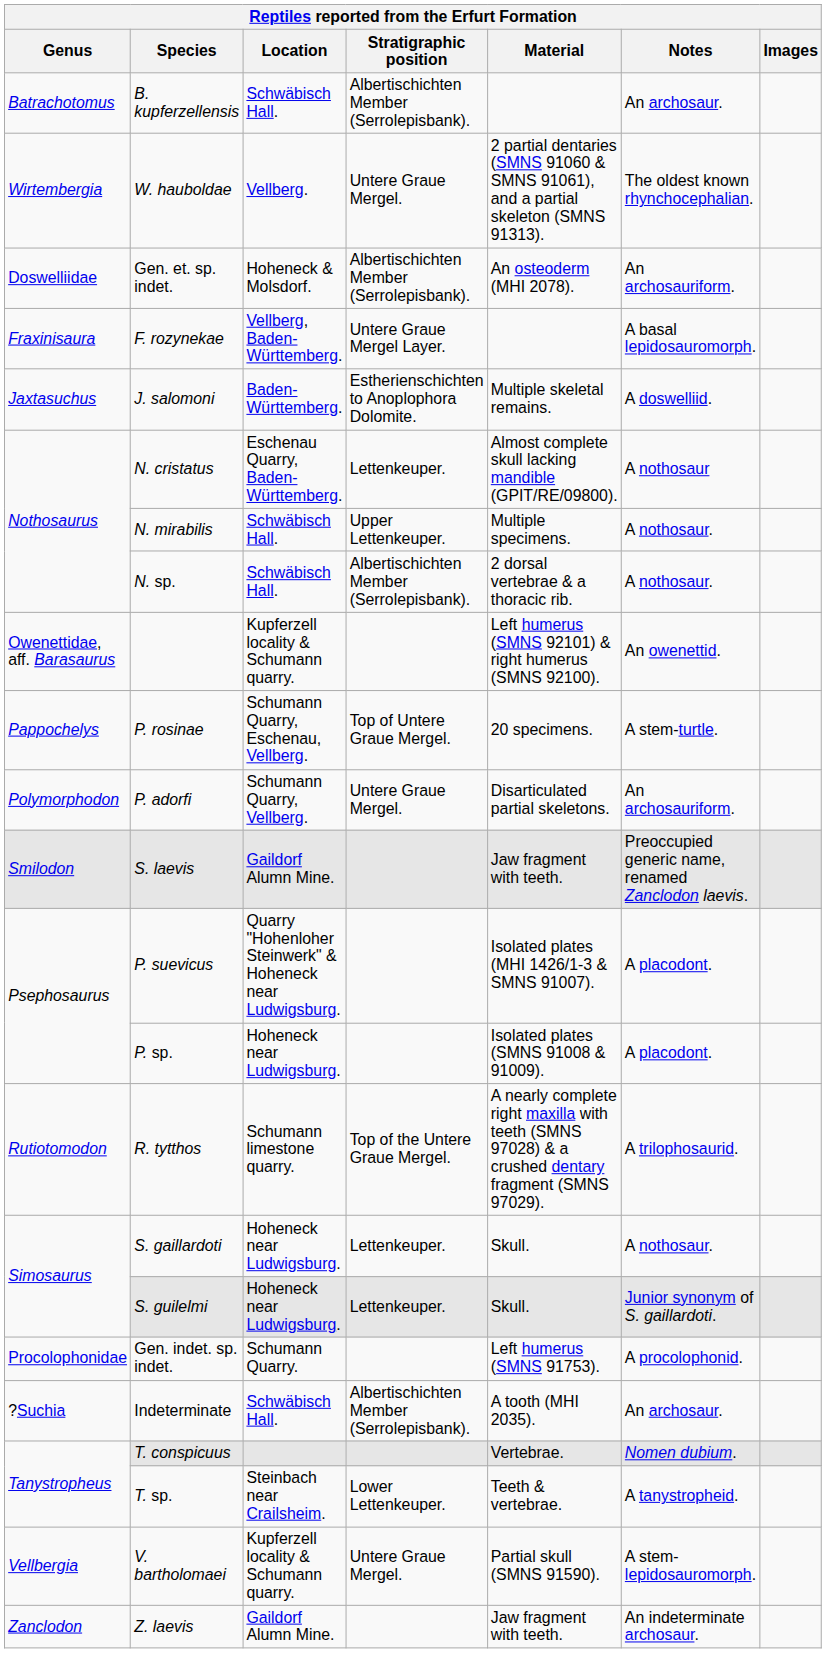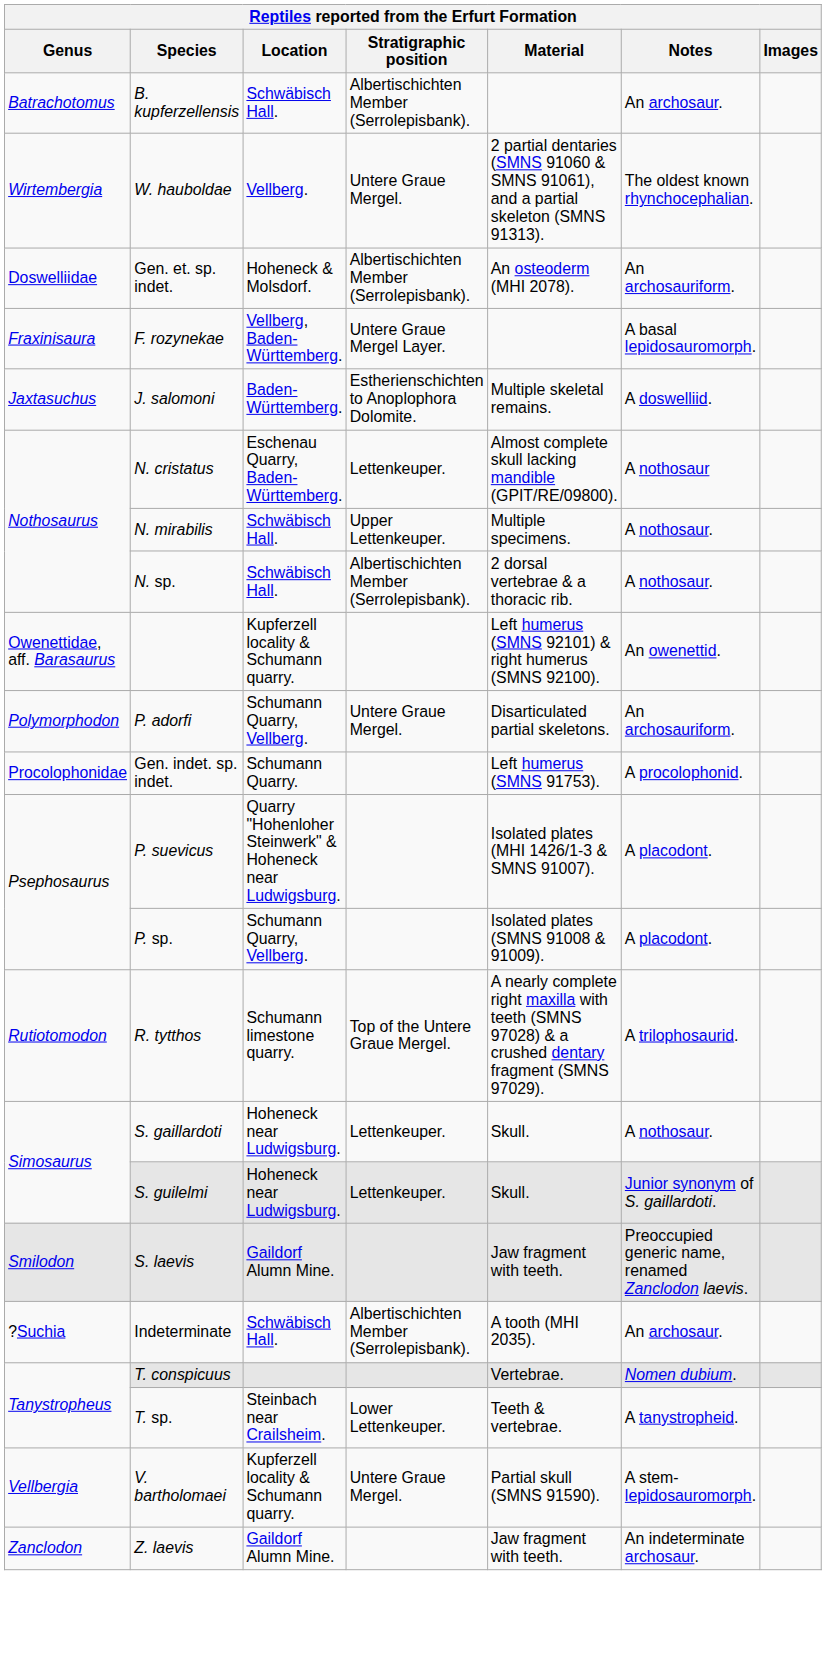 <table class="wikitable" align="center">
 <tr>
 <th colspan="7" align="center"><strong><a href='#'>Reptiles</a> reported from the Erfurt Formation</strong></th>
 </tr>
 <tr>
 <th>Genus</th>
 <th>Species</th>
 <th>Location</th>
 <th><strong>Stratigraphic position</strong></th>
 <th><strong>Material</strong></th>
 <th>Notes</th>
 <th>Images</th>
 </tr>
 <tr>
 <td><em><a href='#'>Batrachotomus</a></em></td>
 <td><em>B. kupferzellensis</em></td>
 <td><a href='#'>Schwäbisch Hall</a>.</td>
 <td>Albertischichten Member (Serrolepisbank).</td>
 <td></td>
 <td>An <a href='#'>archosaur</a>.</td>
 <td></td>
 </tr>
 <tr>
 <td><em><a href='#'>Wirtembergia</a></em></td>
 <td><em>W. hauboldae</em></td>
 <td><a href='#'>Vellberg</a>.</td>
 <td>Untere Graue Mergel.</td>
 <td>2 partial dentaries (<a href='#'>SMNS</a> 91060 & SMNS 91061), and a partial skeleton (SMNS 91313).</td>
 <td>The oldest known <a href='#'>rhynchocephalian</a>.</td>
 <td></td>
 </tr>
 <tr>
 <td><a href='#'>Doswelliidae</a></td>
 <td>Gen. et. sp. indet.</td>
 <td>Hoheneck & Molsdorf.</td>
 <td>Albertischichten Member (Serrolepisbank).</td>
 <td>An <a href='#'>osteoderm</a> (MHI 2078).</td>
 <td>An <a href='#'>archosauriform</a>.</td>
 <td></td>
 </tr>
 <tr>
 <td><em><a href='#'>Fraxinisaura</a></em></td>
 <td><em>F. rozynekae</em></td>
 <td><a href='#'>Vellberg</a>, <a href='#'>Baden-Württemberg</a>.</td>
 <td>Untere Graue Mergel Layer.</td>
 <td></td>
 <td>A basal <a href='#'>lepidosauromorph</a>.</td>
 <td></td>
 </tr>
 <tr>
 <td><em><a href='#'>Jaxtasuchus</a></em></td>
 <td><em>J. salomoni</em></td>
 <td><a href='#'>Baden-Württemberg</a>.</td>
 <td>Estherienschichten to Anoplophora Dolomite.</td>
 <td>Multiple skeletal remains.</td>
 <td>A <a href='#'>doswelliid</a>.</td>
 <td></td>
 </tr>
 <tr>
 <td rowspan="3"><em><a href='#'>Nothosaurus</a></em></td>
 <td><em>N. cristatus</em></td>
 <td>Eschenau Quarry, <a href='#'>Baden-Württemberg</a>.</td>
 <td>Lettenkeuper.</td>
 <td>Almost complete skull lacking <a href='#'>mandible</a> (GPIT/RE/09800).</td>
 <td>A <a href='#'>nothosaur</a></td>
 <td></td>
 </tr>
 <tr>
 <td><em>N. mirabilis</em></td>
 <td><a href='#'>Schwäbisch Hall</a>.</td>
 <td>Upper Lettenkeuper.</td>
 <td>Multiple specimens.</td>
 <td>A <a href='#'>nothosaur</a>.</td>
 <td></td>
 </tr>
 <tr>
 <td><em>N.</em> sp.</td>
 <td><a href='#'>Schwäbisch Hall</a>.</td>
 <td>Albertischichten Member (Serrolepisbank).</td>
 <td>2 dorsal vertebrae & a thoracic rib.</td>
 <td>A <a href='#'>nothosaur</a>.</td>
 <td></td>
 </tr>
 <tr>
 <td><a href='#'>Owenettidae</a>, aff. <em><a href='#'>Barasaurus</a></em></td>
 <td></td>
 <td>Kupferzell locality & Schumann quarry.</td>
 <td></td>
 <td>Left <a href='#'>humerus</a> (<a href='#'>SMNS</a> 92101) & right humerus (SMNS 92100).</td>
 <td>An <a href='#'>owenettid</a>.</td>
 <td></td>
 </tr>
 <tr>
-<td><em><a href='#'>Pappochelys</a></em></td>
-<td><em>P. rosinae</em></td>
-<td>Schumann Quarry, Eschenau, <a href='#'>Vellberg</a>.</td>
-<td>Top of Untere Graue Mergel.</td>
-<td>20 specimens.</td>
-<td>A stem-<a href='#'>turtle</a>.</td>
-<td></td>
-</tr>
-<tr>
 <td><em><a href='#'>Polymorphodon</a></em></td>
 <td><em>P. adorfi</em></td>
 <td>Schumann Quarry, <a href='#'>Vellberg</a>.</td>
 <td>Untere Graue Mergel.</td>
 <td>Disarticulated partial skeletons.</td>
 <td>An <a href='#'>archosauriform</a>.</td>
 <td></td>
 </tr>
 <tr>
-<td style="background:#E6E6E6;"><em><a href='#'>Smilodon</a></em></td>
-<td style="background:#E6E6E6;"><em>S. laevis</em></td>
-<td style="background:#E6E6E6;"><a href='#'>Gaildorf</a> Alumn Mine.</td>
-<td style="background:#E6E6E6;"></td>
-<td style="background:#E6E6E6;">Jaw fragment with teeth.</td>
-<td style="background:#E6E6E6;">Preoccupied generic name, renamed <em><a href='#'>Zanclodon</a> laevis</em>.</td>
-<td style="background:#E6E6E6;"></td>
+<td><a href='#'>Procolophonidae</a></td>
+<td>Gen. indet. sp. indet.</td>
+<td>Schumann Quarry.</td>
+<td></td>
+<td>Left <a href='#'>humerus</a> (<a href='#'>SMNS</a> 91753).</td>
+<td>A <a href='#'>procolophonid</a>.</td>
+<td></td>
 </tr>
 <tr>
 <td rowspan=2><em>Psephosaurus</em></td>
 <td><em>P. suevicus</em></td>
 <td>Quarry "Hohenloher Steinwerk" & Hoheneck near <a href='#'>Ludwigsburg</a>.</td>
 <td></td>
 <td>Isolated plates (MHI 1426/1-3 & SMNS 91007).</td>
 <td>A <a href='#'>placodont</a>.</td>
 <td></td>
 </tr>
 <tr>
 <td><em>P.</em> sp.</td>
-<td>Hoheneck near <a href='#'>Ludwigsburg</a>.</td>
+<td>Schumann Quarry, <a href='#'>Vellberg</a>.</td>
 <td></td>
 <td>Isolated plates (SMNS 91008 & 91009).</td>
 <td>A <a href='#'>placodont</a>.</td>
 <td></td>
 </tr>
 <tr>
 <td><em><a href='#'>Rutiotomodon</a></em></td>
 <td><em>R. tytthos</em></td>
 <td>Schumann limestone quarry.</td>
 <td>Top of the Untere Graue Mergel.</td>
 <td>A nearly complete right <a href='#'>maxilla</a> with teeth (SMNS 97028) & a crushed <a href='#'>dentary</a> fragment (SMNS 97029).</td>
 <td>A <a href='#'>trilophosaurid</a>.</td>
 <td></td>
 </tr>
 <tr>
 <td rowspan=2><em><a href='#'>Simosaurus</a></em></td>
 <td><em>S. gaillardoti</em></td>
 <td>Hoheneck near <a href='#'>Ludwigsburg</a>.</td>
 <td>Lettenkeuper.</td>
 <td>Skull.</td>
 <td>A <a href='#'>nothosaur</a>.</td>
 <td></td>
 </tr>
 <tr>
 <td style="background:#E6E6E6;"><em>S. guilelmi</em></td>
 <td style="background:#E6E6E6;">Hoheneck near <a href='#'>Ludwigsburg</a>.</td>
 <td style="background:#E6E6E6;">Lettenkeuper.</td>
 <td style="background:#E6E6E6;">Skull.</td>
 <td style="background:#E6E6E6;"><a href='#'>Junior synonym</a> of <em>S. gaillardoti</em>.</td>
 <td style="background:#E6E6E6;"></td>
 </tr>
 <tr>
-<td><a href='#'>Procolophonidae</a></td>
-<td>Gen. indet. sp. indet.</td>
-<td>Schumann Quarry.</td>
-<td></td>
-<td>Left <a href='#'>humerus</a> (<a href='#'>SMNS</a> 91753).</td>
-<td>A <a href='#'>procolophonid</a>.</td>
-<td></td>
+<td style="background:#E6E6E6;"><em><a href='#'>Smilodon</a></em></td>
+<td style="background:#E6E6E6;"><em>S. laevis</em></td>
+<td style="background:#E6E6E6;"><a href='#'>Gaildorf</a> Alumn Mine.</td>
+<td style="background:#E6E6E6;"></td>
+<td style="background:#E6E6E6;">Jaw fragment with teeth.</td>
+<td style="background:#E6E6E6;">Preoccupied generic name, renamed <em><a href='#'>Zanclodon</a> laevis</em>.</td>
+<td style="background:#E6E6E6;"></td>
 </tr>
 <tr>
 <td>?<a href='#'>Suchia</a></td>
 <td>Indeterminate</td>
 <td><a href='#'>Schwäbisch Hall</a>.</td>
 <td>Albertischichten Member (Serrolepisbank).</td>
 <td>A tooth (MHI 2035).</td>
 <td>An <a href='#'>archosaur</a>.</td>
 <td></td>
 </tr>
 <tr>
 <td rowspan=2><em><a href='#'>Tanystropheus</a></em></td>
 <td style="background:#E6E6E6;"><em>T. conspicuus</em></td>
 <td style="background:#E6E6E6;"></td>
 <td style="background:#E6E6E6;"></td>
 <td style="background:#E6E6E6;">Vertebrae.</td>
 <td style="background:#E6E6E6;"><em><a href='#'>Nomen dubium</a></em>.</td>
 <td style="background:#E6E6E6;"></td>
 </tr>
 <tr>
 <td><em>T.</em> sp.</td>
 <td>Steinbach near <a href='#'>Crailsheim</a>.</td>
 <td>Lower Lettenkeuper.</td>
 <td>Teeth & vertebrae.</td>
 <td>A <a href='#'>tanystropheid</a>.</td>
 <td></td>
 </tr>
 <tr>
 <td><em><a href='#'>Vellbergia</a></em></td>
 <td><em>V. bartholomaei</em></td>
 <td>Kupferzell locality & Schumann quarry.</td>
 <td>Untere Graue Mergel.</td>
 <td>Partial skull (SMNS 91590).</td>
 <td>A stem-<a href='#'>lepidosauromorph</a>.</td>
 <td></td>
 </tr>
 <tr>
 <td><em><a href='#'>Zanclodon</a></em></td>
 <td><em>Z. laevis</em></td>
 <td><a href='#'>Gaildorf</a> Alumn Mine.</td>
 <td></td>
 <td>Jaw fragment with teeth.</td>
 <td>An indeterminate <a href='#'>archosaur</a>.</td>
 <td></td>
 </tr>
 </table>
